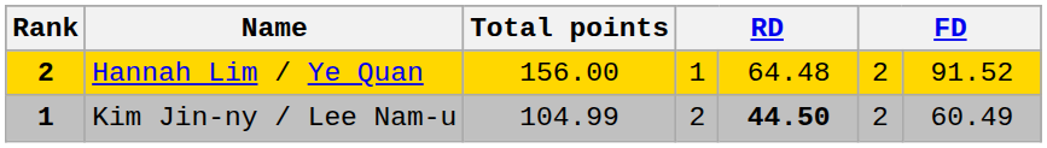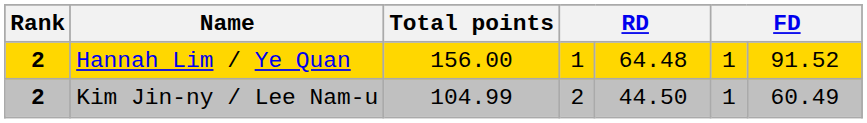 <table class="wikitable sortable">
 <tr>
 <th>Rank</th>
 <th>Name</th>
 <th>Total points</th>
 <th colspan="2" width="80px"><a href='#'>RD</a></th>
 <th colspan="2" width="80px"><a href='#'>FD</a></th>
 </tr>
 <tr bgcolor="gold">
 <td align="center"><strong>2</strong></td>
 <td><a href='#'>Hannah Lim</a> / <a href='#'>Ye Quan</a></td>
 <td align="center">156.00</td>
 <td align="center">1</td>
 <td align="center">64.48</td>
-<td align="center">2</td>
+<td align="center">1</td>
 <td align="center">91.52</td>
 </tr>
 <tr bgcolor="silver">
-<td align="center"><strong>1</strong></td>
+<td align="center"><strong>2</strong></td>
 <td>Kim Jin-ny / Lee Nam-u</td>
 <td align="center">104.99</td>
 <td align="center">2</td>
-<td align="center"><strong>44.50</strong></td>
-<td align="center">2</td>
+<td align="center">44.50</td>
+<td align="center">1</td>
 <td align="center">60.49</td>
 </tr>
 </table>
